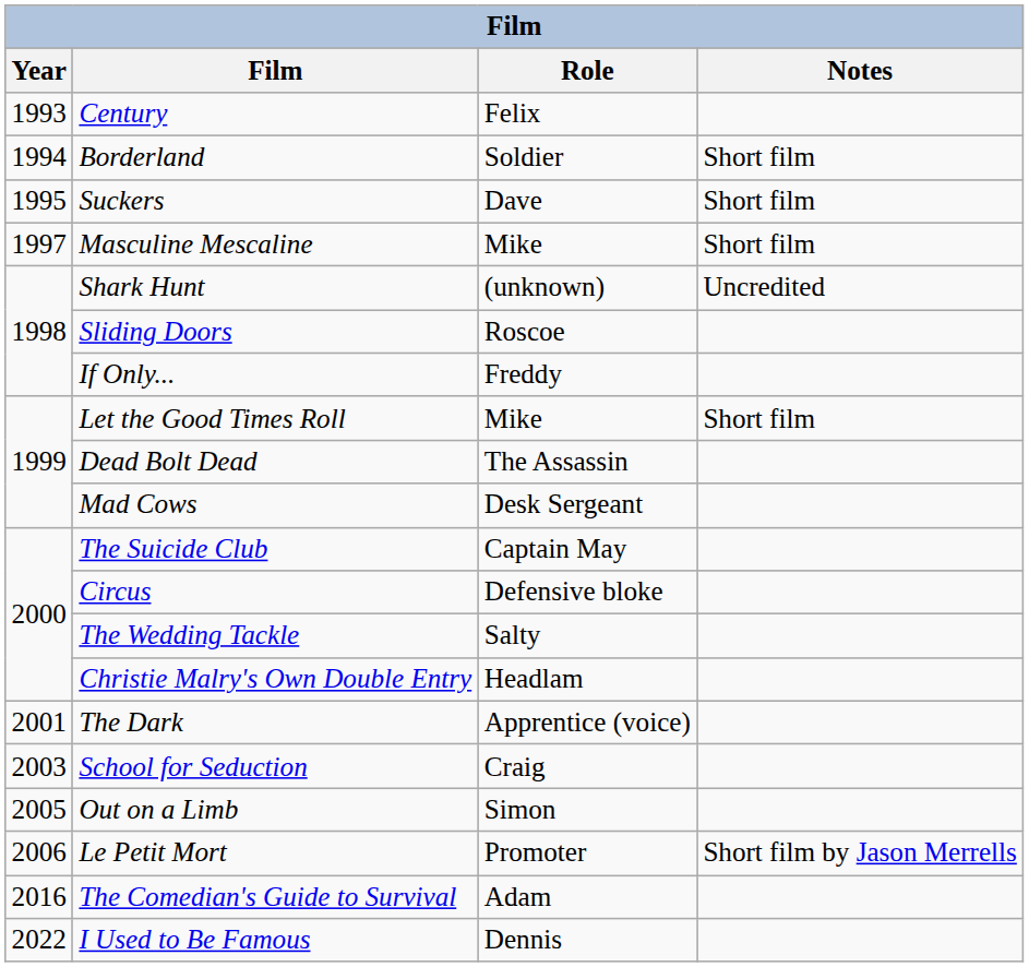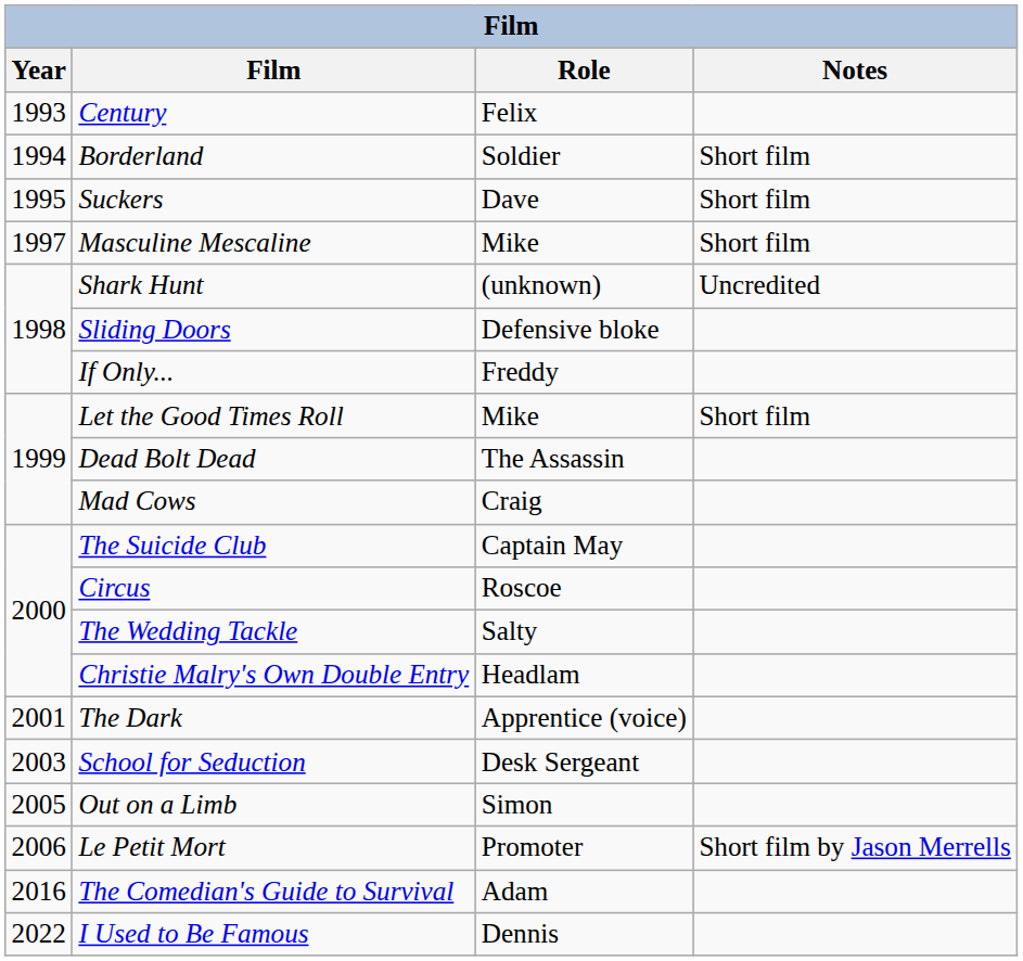 <table class="wikitable">
 <tr style="background:#ccc; text-align:center;">
 <th colspan="4" style="background: LightSteelBlue;">Film</th>
 </tr>
 <tr style="background:#ccc; text-align:center;">
 <th>Year</th>
 <th>Film</th>
 <th>Role</th>
 <th>Notes</th>
 </tr>
 <tr>
 <td>1993</td>
 <td><em><a href='#'>Century</a></em></td>
 <td>Felix</td>
 <td></td>
 </tr>
 <tr>
 <td>1994</td>
 <td><em>Borderland</em></td>
 <td>Soldier</td>
 <td>Short film</td>
 </tr>
 <tr>
 <td>1995</td>
 <td><em>Suckers</em></td>
 <td>Dave</td>
 <td>Short film</td>
 </tr>
 <tr>
 <td>1997</td>
 <td><em>Masculine Mescaline</em></td>
 <td>Mike</td>
 <td>Short film</td>
 </tr>
 <tr>
 <td rowspan=3>1998</td>
 <td><em>Shark Hunt</em></td>
 <td>(unknown)</td>
 <td>Uncredited</td>
 </tr>
 <tr>
 <td><em><a href='#'>Sliding Doors</a></em></td>
-<td>Roscoe</td>
+<td>Defensive bloke</td>
 <td></td>
 </tr>
 <tr>
 <td><em>If Only...</em></td>
 <td>Freddy</td>
 <td></td>
 </tr>
 <tr>
 <td rowspan=3>1999</td>
 <td><em>Let the Good Times Roll</em></td>
 <td>Mike</td>
 <td>Short film</td>
 </tr>
 <tr>
 <td><em>Dead Bolt Dead</em></td>
 <td>The Assassin</td>
 <td></td>
 </tr>
 <tr>
 <td><em>Mad Cows</em></td>
-<td>Desk Sergeant</td>
+<td>Craig</td>
 <td></td>
 </tr>
 <tr>
 <td rowspan=4>2000</td>
 <td><em><a href='#'>The Suicide Club</a></em></td>
 <td>Captain May</td>
 <td></td>
 </tr>
 <tr>
 <td><em><a href='#'>Circus</a></em></td>
-<td>Defensive bloke</td>
+<td>Roscoe</td>
 <td></td>
 </tr>
 <tr>
 <td><em><a href='#'>The Wedding Tackle</a></em></td>
 <td>Salty</td>
 <td></td>
 </tr>
 <tr>
 <td><em><a href='#'>Christie Malry's Own Double Entry</a></em></td>
 <td>Headlam</td>
 <td></td>
 </tr>
 <tr>
 <td>2001</td>
 <td><em>The Dark</em></td>
 <td>Apprentice (voice)</td>
 <td></td>
 </tr>
 <tr>
 <td>2003</td>
 <td><em><a href='#'>School for Seduction</a></em></td>
-<td>Craig</td>
+<td>Desk Sergeant</td>
 <td></td>
 </tr>
 <tr>
 <td>2005</td>
 <td><em>Out on a Limb</em></td>
 <td>Simon</td>
 <td></td>
 </tr>
 <tr>
 <td>2006</td>
 <td><em>Le Petit Mort</em></td>
 <td>Promoter</td>
 <td>Short film by <a href='#'>Jason Merrells</a></td>
 </tr>
 <tr>
 <td>2016</td>
 <td><em><a href='#'>The Comedian's Guide to Survival</a></em></td>
 <td>Adam</td>
 <td></td>
 </tr>
 <tr>
 <td>2022</td>
 <td><em><a href='#'>I Used to Be Famous</a></em></td>
 <td>Dennis</td>
 <td></td>
 </tr>
 </table>
